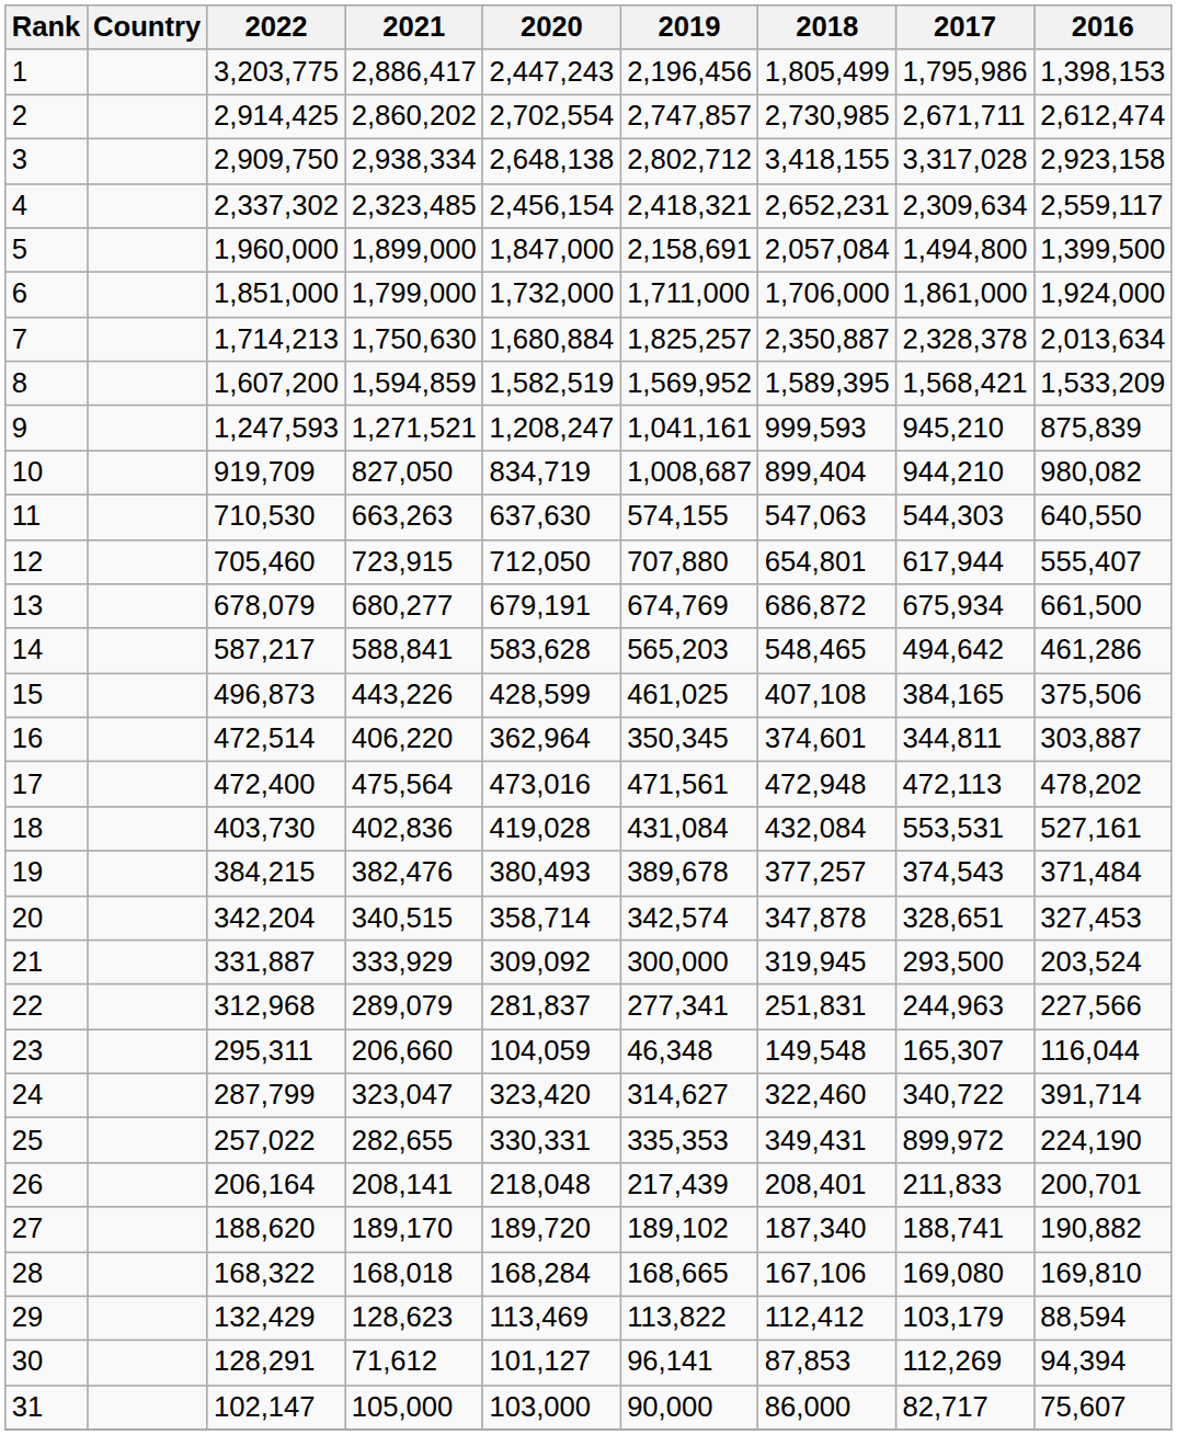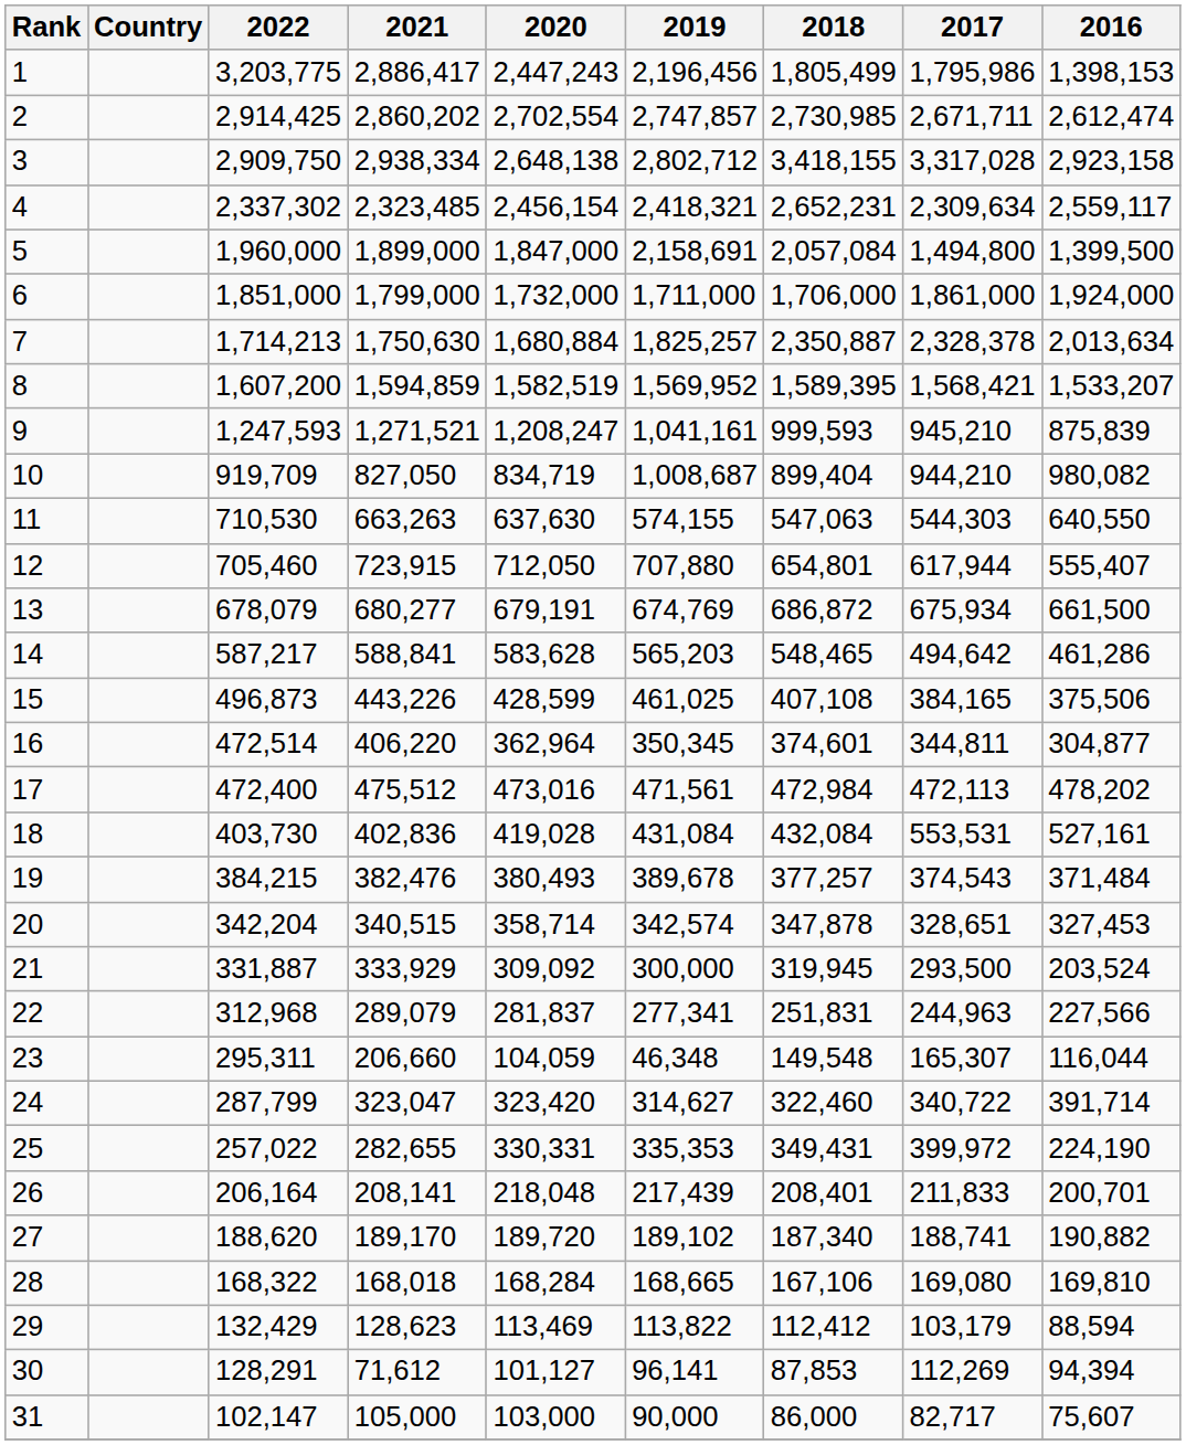 <table class="wikitable sortable">
 <tr>
 <th>Rank</th>
 <th>Country</th>
 <th>2022</th>
 <th>2021</th>
 <th>2020</th>
 <th>2019</th>
 <th>2018</th>
 <th>2017</th>
 <th>2016</th>
 </tr>
 <tr>
 <td>1</td>
 <td></td>
 <td align="left">3,203,775</td>
 <td align="left">2,886,417</td>
 <td align="left">2,447,243</td>
 <td align="left">2,196,456</td>
 <td align="left">1,805,499</td>
 <td align="left">1,795,986</td>
 <td align="left">1,398,153</td>
 </tr>
 <tr>
 <td>2</td>
 <td></td>
 <td align="left">2,914,425</td>
 <td align="left">2,860,202</td>
 <td align="left">2,702,554</td>
 <td align="left">2,747,857</td>
 <td align="left">2,730,985</td>
 <td align="left">2,671,711</td>
 <td align="left">2,612,474</td>
 </tr>
 <tr>
 <td>3</td>
 <td></td>
 <td align="left">2,909,750</td>
 <td align="left">2,938,334</td>
 <td align="left">2,648,138</td>
 <td align="left">2,802,712</td>
 <td align="left">3,418,155</td>
 <td align="left">3,317,028</td>
 <td align="left">2,923,158</td>
 </tr>
 <tr>
 <td>4</td>
 <td></td>
 <td align="left">2,337,302</td>
 <td align="left">2,323,485</td>
 <td align="left">2,456,154</td>
 <td align="left">2,418,321</td>
 <td align="left">2,652,231</td>
 <td align="left">2,309,634</td>
 <td align="left">2,559,117</td>
 </tr>
 <tr>
 <td>5</td>
 <td></td>
 <td align="left">1,960,000</td>
 <td align="left">1,899,000</td>
 <td align="left">1,847,000</td>
 <td align="left">2,158,691</td>
 <td align="left">2,057,084</td>
 <td align="left">1,494,800</td>
 <td align="left">1,399,500</td>
 </tr>
 <tr>
 <td>6</td>
 <td></td>
 <td align="left">1,851,000</td>
 <td align="left">1,799,000</td>
 <td align="left">1,732,000</td>
 <td align="left">1,711,000</td>
 <td align="left">1,706,000</td>
 <td align="left">1,861,000</td>
 <td align="left">1,924,000</td>
 </tr>
 <tr>
 <td>7</td>
 <td></td>
 <td align="left">1,714,213</td>
 <td align="left">1,750,630</td>
 <td align="left">1,680,884</td>
 <td align="left">1,825,257</td>
 <td align="left">2,350,887</td>
 <td align="left">2,328,378</td>
 <td align="left">2,013,634</td>
 </tr>
 <tr>
 <td>8</td>
 <td></td>
 <td align="left">1,607,200</td>
 <td align="left">1,594,859</td>
 <td align="left">1,582,519</td>
 <td align="left">1,569,952</td>
 <td align="left">1,589,395</td>
 <td align="left">1,568,421</td>
-<td align="left">1,533,209</td>
+<td align="left">1,533,207</td>
 </tr>
 <tr>
 <td>9</td>
 <td></td>
 <td align="left">1,247,593</td>
 <td align="left">1,271,521</td>
 <td align="left">1,208,247</td>
 <td align="left">1,041,161</td>
 <td align="left">999,593</td>
 <td align="left">945,210</td>
 <td align="left">875,839</td>
 </tr>
 <tr>
 <td>10</td>
 <td></td>
 <td align="left">919,709</td>
 <td align="left">827,050</td>
 <td align="left">834,719</td>
 <td align="left">1,008,687</td>
 <td align="left">899,404</td>
 <td align="left">944,210</td>
 <td align="left">980,082</td>
 </tr>
 <tr>
 <td>11</td>
 <td></td>
 <td align="left">710,530</td>
 <td align="left">663,263</td>
 <td align="left">637,630</td>
 <td align="left">574,155</td>
 <td align="left">547,063</td>
 <td align="left">544,303</td>
 <td align="left">640,550</td>
 </tr>
 <tr>
 <td>12</td>
 <td></td>
 <td align="left">705,460</td>
 <td align="left">723,915</td>
 <td align="left">712,050</td>
 <td align="left">707,880</td>
 <td align="left">654,801</td>
 <td align="left">617,944</td>
 <td align="left">555,407</td>
 </tr>
 <tr>
 <td>13</td>
 <td></td>
 <td align="left">678,079</td>
 <td align="left">680,277</td>
 <td align="left">679,191</td>
 <td align="left">674,769</td>
 <td align="left">686,872</td>
 <td align="left">675,934</td>
 <td align="left">661,500</td>
 </tr>
 <tr>
 <td>14</td>
 <td></td>
 <td align="left">587,217</td>
 <td align="left">588,841</td>
 <td align="left">583,628</td>
 <td align="left">565,203</td>
 <td align="left">548,465</td>
 <td align="left">494,642</td>
 <td align="left">461,286</td>
 </tr>
 <tr>
 <td>15</td>
 <td></td>
 <td align="left">496,873</td>
 <td align="left">443,226</td>
 <td align="left">428,599</td>
 <td align="left">461,025</td>
 <td align="left">407,108</td>
 <td align="left">384,165</td>
 <td align="left">375,506</td>
 </tr>
 <tr>
 <td>16</td>
 <td></td>
 <td align="left">472,514</td>
 <td align="left">406,220</td>
 <td align="left">362,964</td>
 <td align="left">350,345</td>
 <td align="left">374,601</td>
 <td align="left">344,811</td>
-<td align="left">303,887</td>
+<td align="left">304,877</td>
 </tr>
 <tr>
 <td>17</td>
 <td></td>
 <td align="left">472,400</td>
-<td align="left">475,564</td>
+<td align="left">475,512</td>
 <td align="left">473,016</td>
 <td align="left">471,561</td>
-<td align="left">472,948</td>
+<td align="left">472,984</td>
 <td align="left">472,113</td>
 <td align="left">478,202</td>
 </tr>
 <tr>
 <td>18</td>
 <td></td>
 <td align="left">403,730</td>
 <td align="left">402,836</td>
 <td align="left">419,028</td>
 <td align="left">431,084</td>
 <td align="left">432,084</td>
 <td align="left">553,531</td>
 <td align="left">527,161</td>
 </tr>
 <tr>
 <td>19</td>
 <td></td>
 <td align="left">384,215</td>
 <td align="left">382,476</td>
 <td align="left">380,493</td>
 <td align="left">389,678</td>
 <td align="left">377,257</td>
 <td align="left">374,543</td>
 <td align="left">371,484</td>
 </tr>
 <tr>
 <td>20</td>
 <td></td>
 <td align="left">342,204</td>
 <td align="left">340,515</td>
 <td align="left">358,714</td>
 <td align="left">342,574</td>
 <td align="left">347,878</td>
 <td align="left">328,651</td>
 <td align="left">327,453</td>
 </tr>
 <tr>
 <td>21</td>
 <td></td>
 <td align="left">331,887</td>
 <td align="left">333,929</td>
 <td align="left">309,092</td>
 <td align="left">300,000</td>
 <td align="left">319,945</td>
 <td align="left">293,500</td>
 <td align="left">203,524</td>
 </tr>
 <tr>
 <td>22</td>
 <td></td>
 <td align="left">312,968</td>
 <td align="left">289,079</td>
 <td align="left">281,837</td>
 <td align="left">277,341</td>
 <td align="left">251,831</td>
 <td align="left">244,963</td>
 <td align="left">227,566</td>
 </tr>
 <tr>
 <td>23</td>
 <td></td>
 <td align="left">295,311</td>
 <td align="left">206,660</td>
 <td align="left">104,059</td>
 <td align="left">46,348</td>
 <td align="left">149,548</td>
 <td align="left">165,307</td>
 <td align="left">116,044</td>
 </tr>
 <tr>
 <td>24</td>
 <td></td>
 <td align="left">287,799</td>
 <td align="left">323,047</td>
 <td align="left">323,420</td>
 <td align="left">314,627</td>
 <td align="left">322,460</td>
 <td align="left">340,722</td>
 <td align="left">391,714</td>
 </tr>
 <tr>
 <td>25</td>
 <td></td>
 <td align="left">257,022</td>
 <td align="left">282,655</td>
 <td align="left">330,331</td>
 <td align="left">335,353</td>
 <td align="left">349,431</td>
-<td align="left">899,972</td>
+<td align="left">399,972</td>
 <td align="left">224,190</td>
 </tr>
 <tr>
 <td>26</td>
 <td></td>
 <td align="left">206,164</td>
 <td align="left">208,141</td>
 <td align="left">218,048</td>
 <td align="left">217,439</td>
 <td align="left">208,401</td>
 <td align="left">211,833</td>
 <td align="left">200,701</td>
 </tr>
 <tr>
 <td>27</td>
 <td></td>
 <td align="left">188,620</td>
 <td align="left">189,170</td>
 <td align="left">189,720</td>
 <td align="left">189,102</td>
 <td align="left">187,340</td>
 <td align="left">188,741</td>
 <td align="left">190,882</td>
 </tr>
 <tr>
 <td>28</td>
 <td></td>
 <td align="left">168,322</td>
 <td align="left">168,018</td>
 <td align="left">168,284</td>
 <td align="left">168,665</td>
 <td align="left">167,106</td>
 <td align="left">169,080</td>
 <td align="left">169,810</td>
 </tr>
 <tr>
 <td>29</td>
 <td></td>
 <td align="left">132,429</td>
 <td align="left">128,623</td>
 <td align="left">113,469</td>
 <td align="left">113,822</td>
 <td align="left">112,412</td>
 <td align="left">103,179</td>
 <td align="left">88,594</td>
 </tr>
 <tr>
 <td>30</td>
 <td></td>
 <td align="left">128,291</td>
 <td align="left">71,612</td>
 <td align="left">101,127</td>
 <td align="left">96,141</td>
 <td align="left">87,853</td>
 <td align="left">112,269</td>
 <td align="left">94,394</td>
 </tr>
 <tr>
 <td>31</td>
 <td></td>
 <td align="left">102,147</td>
 <td align="left">105,000</td>
 <td align="left">103,000</td>
 <td align="left">90,000</td>
 <td align="left">86,000</td>
 <td align="left">82,717</td>
 <td align="left">75,607</td>
 </tr>
 <tr>
 </tr>
 </table>
